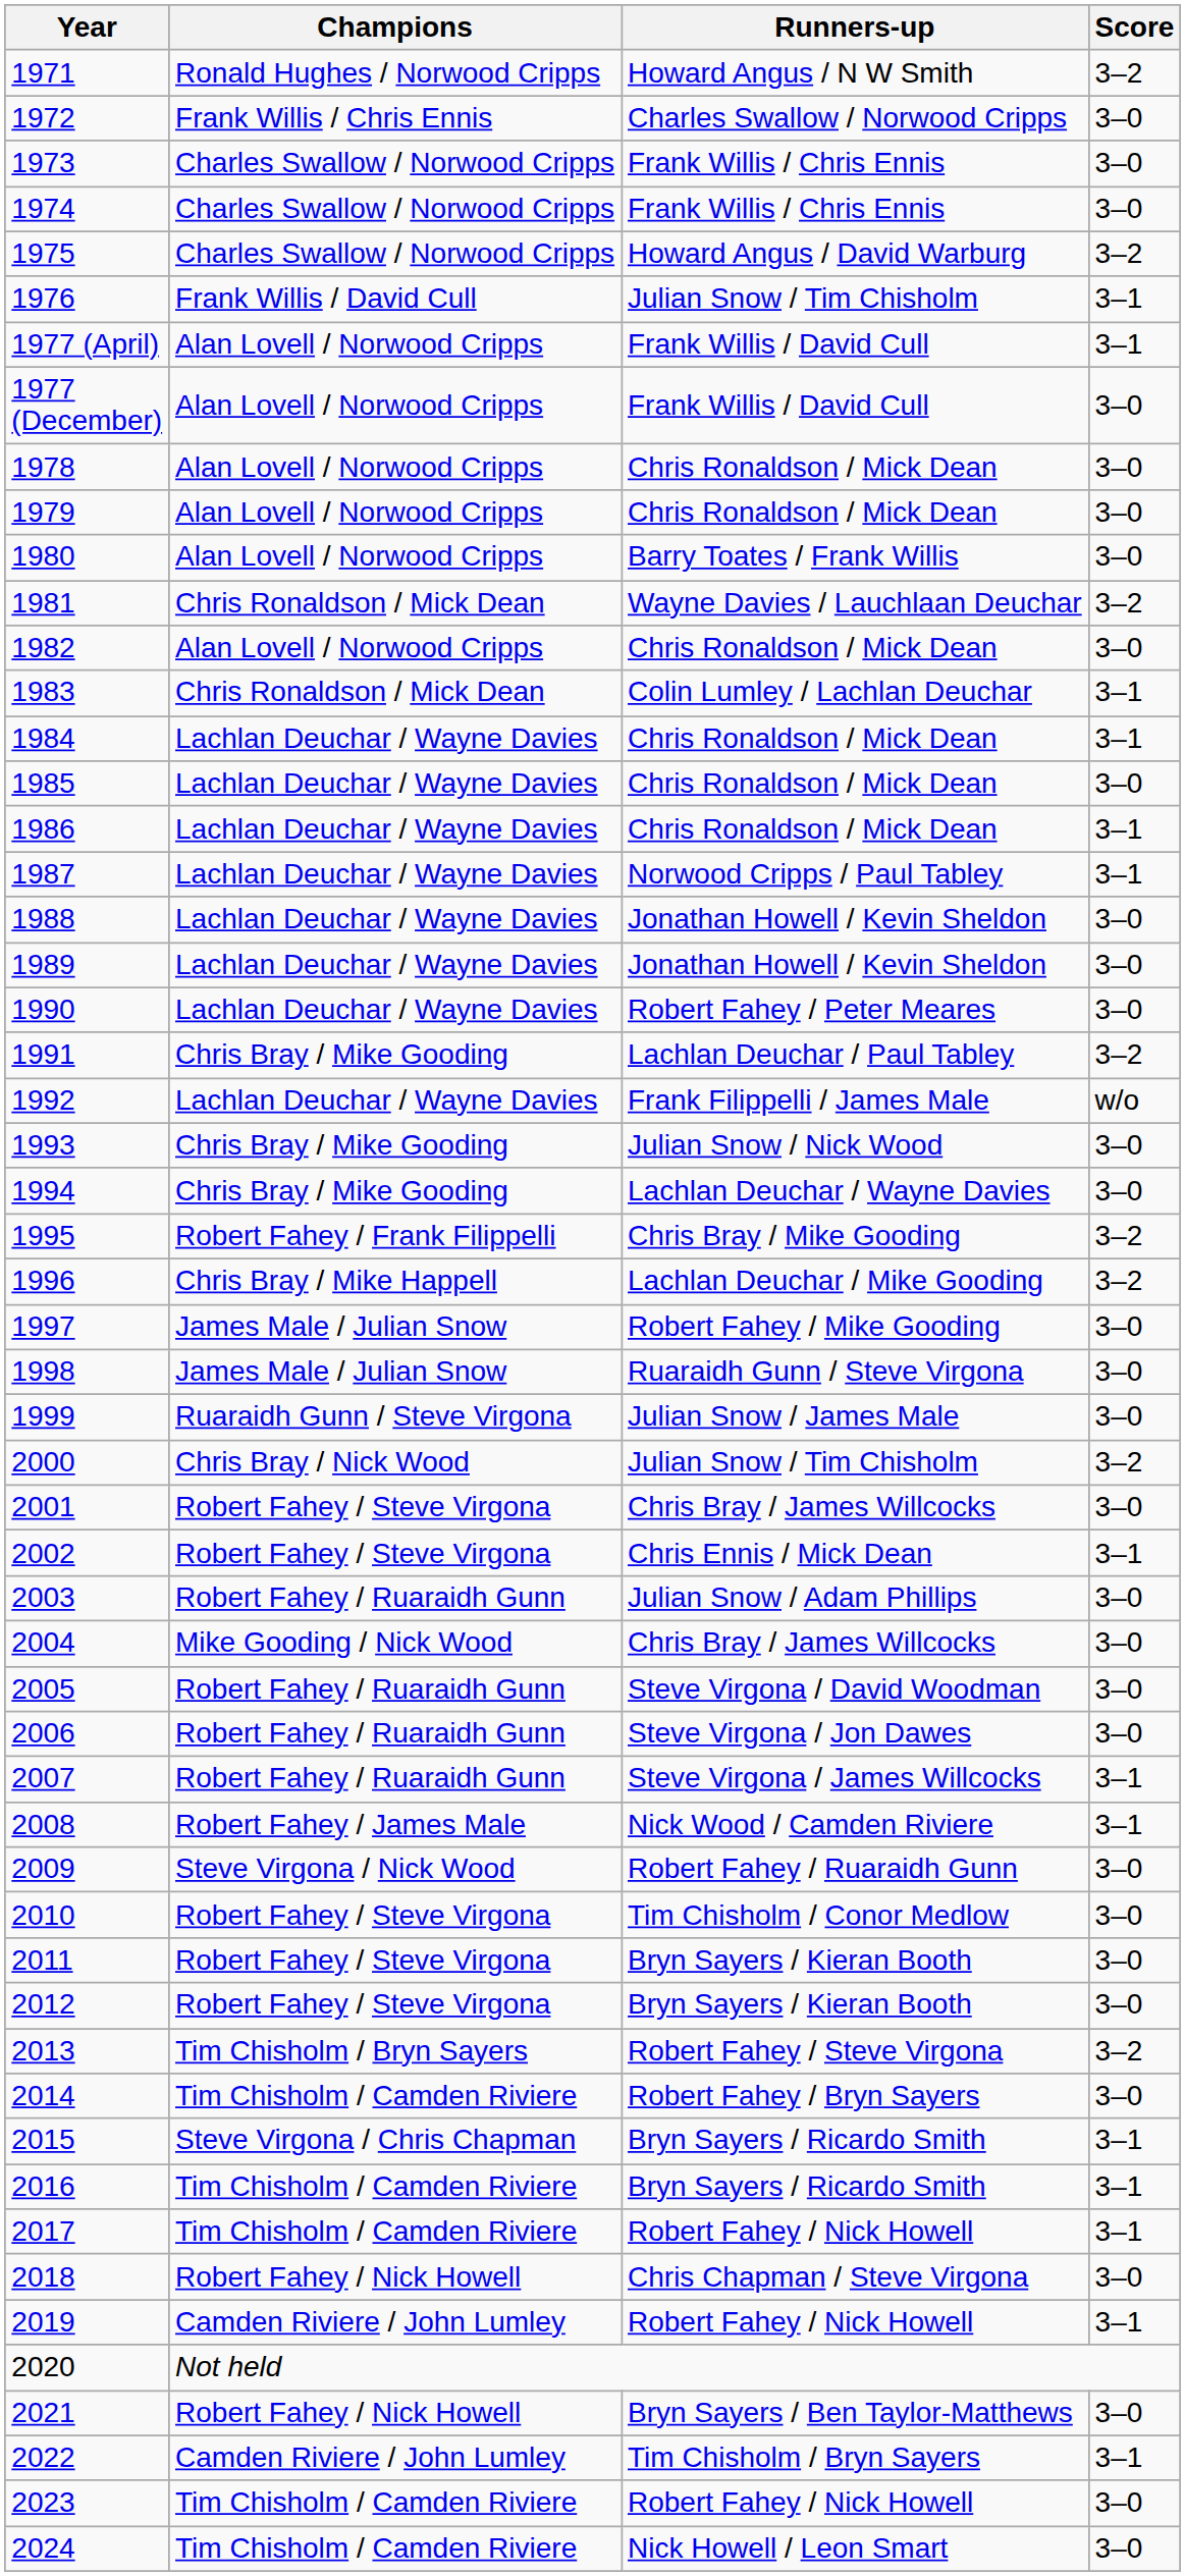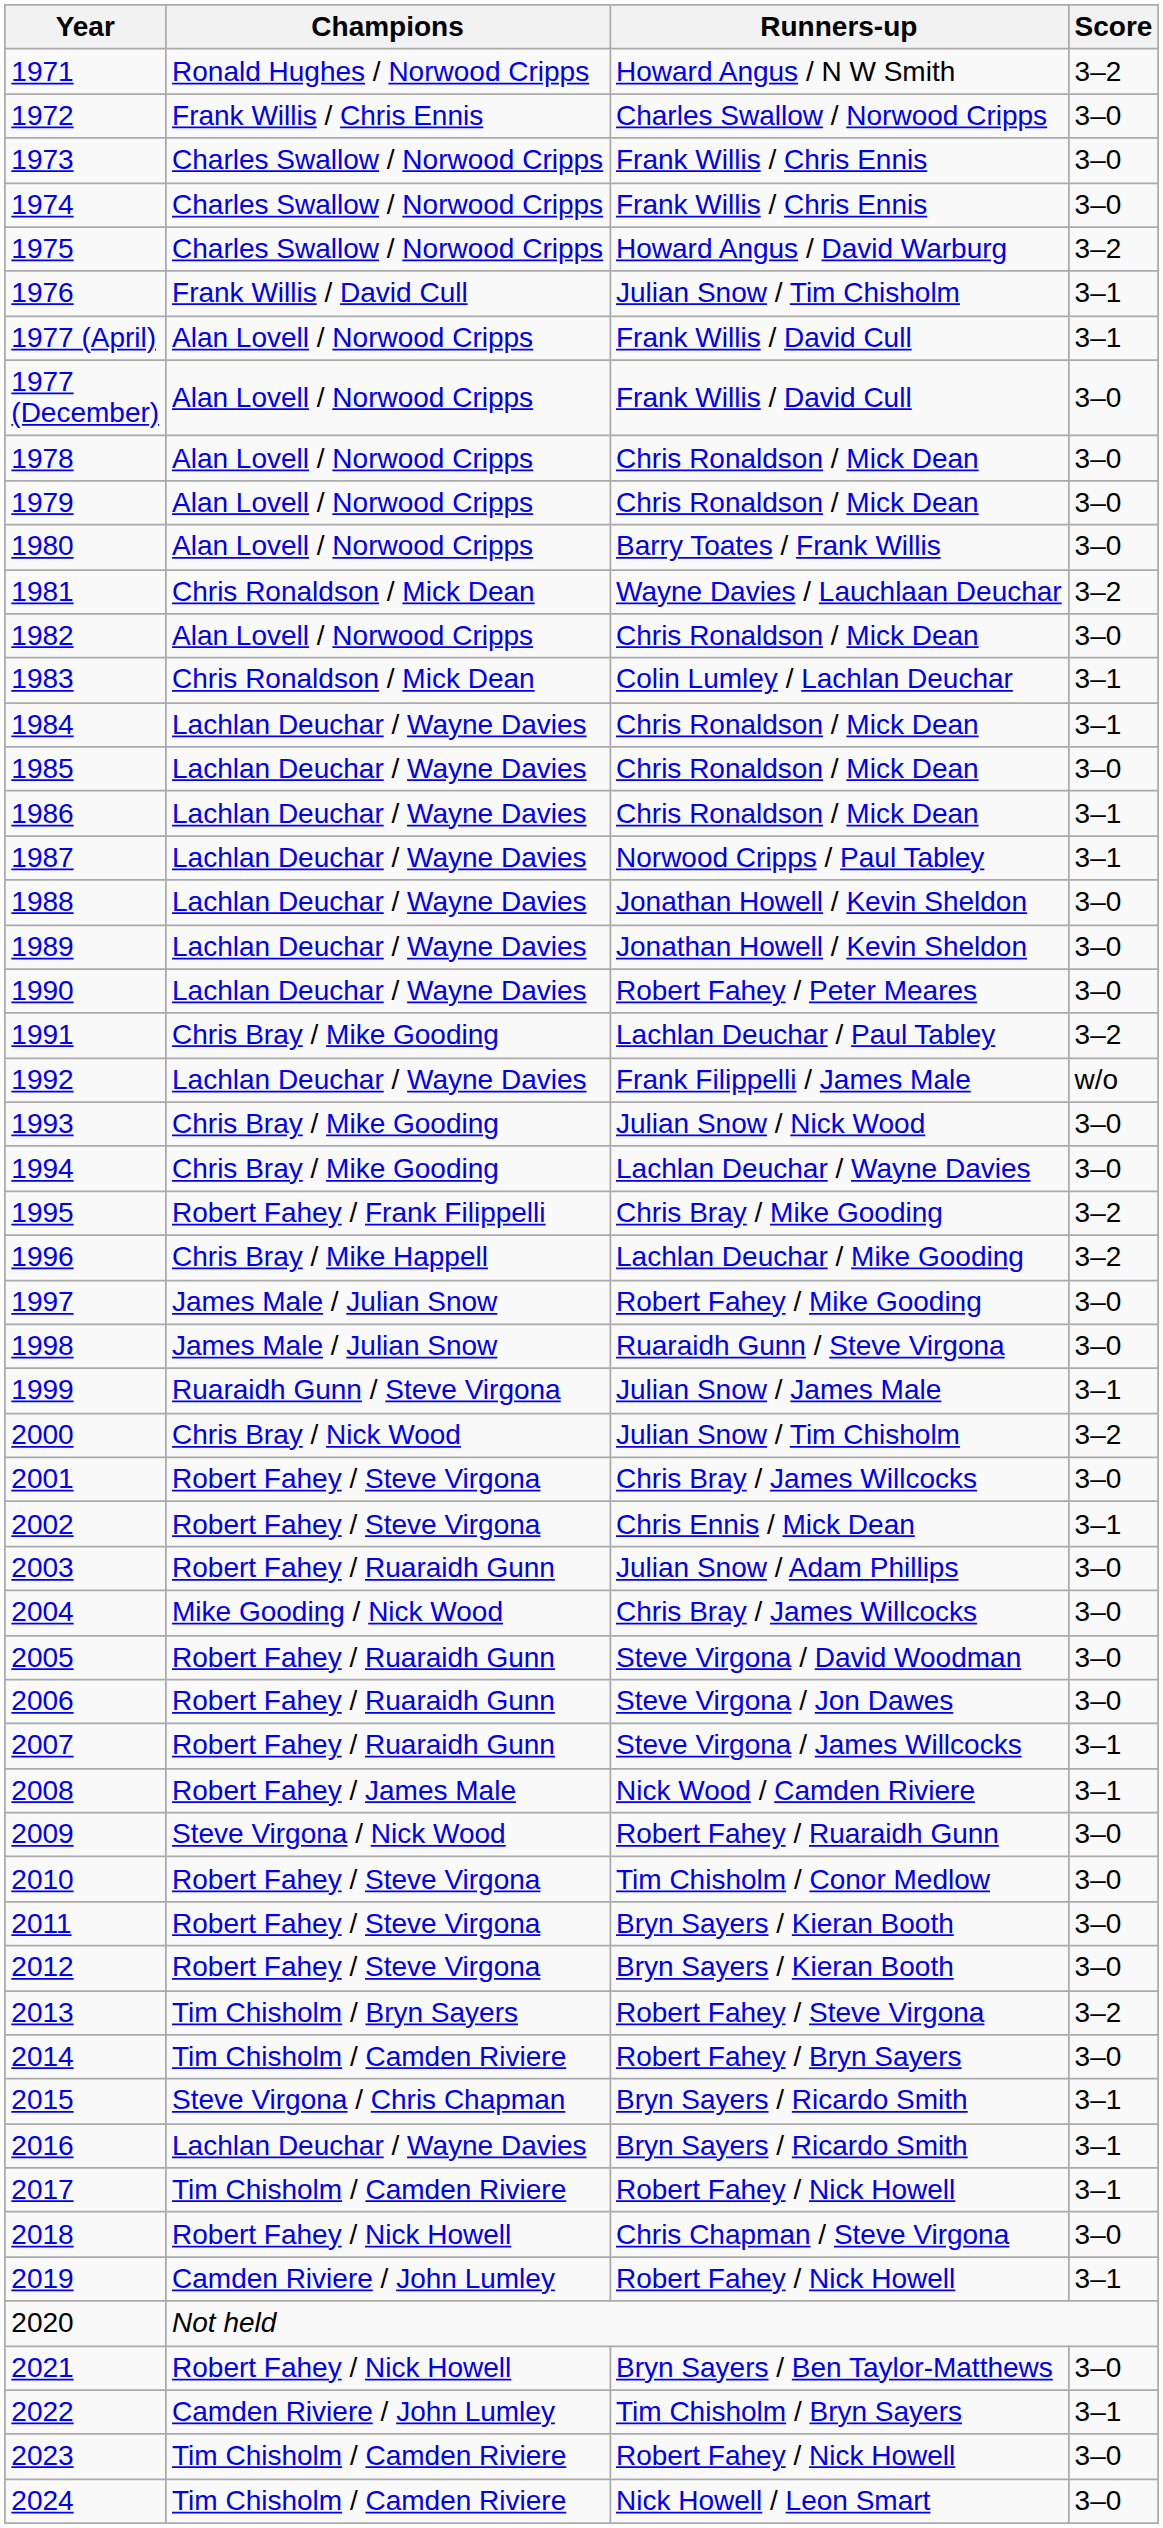 <table class="wikitable">
 <tr>
 <th style="width:40px">Year</th>
 <th>Champions</th>
 <th>Runners-up</th>
 <th class="unsortable">Score</th>
 </tr>
 <tr>
 <td><a href='#'>1971</a></td>
 <td> <a href='#'>Ronald Hughes</a> /  <a href='#'>Norwood Cripps</a></td>
 <td> <a href='#'>Howard Angus</a> /  N W Smith</td>
 <td>3–2</td>
 </tr>
 <tr>
 <td><a href='#'>1972</a></td>
 <td> <a href='#'>Frank Willis</a> /  <a href='#'>Chris Ennis</a></td>
 <td> <a href='#'>Charles Swallow</a> /  <a href='#'>Norwood Cripps</a></td>
 <td>3–0</td>
 </tr>
 <tr>
 <td><a href='#'>1973</a></td>
 <td> <a href='#'>Charles Swallow</a> /  <a href='#'>Norwood Cripps</a></td>
 <td> <a href='#'>Frank Willis</a> /  <a href='#'>Chris Ennis</a></td>
 <td>3–0</td>
 </tr>
 <tr>
 <td><a href='#'>1974</a></td>
 <td> <a href='#'>Charles Swallow</a> /  <a href='#'>Norwood Cripps</a></td>
 <td> <a href='#'>Frank Willis</a> /  <a href='#'>Chris Ennis</a></td>
 <td>3–0</td>
 </tr>
 <tr>
 <td><a href='#'>1975</a></td>
 <td> <a href='#'>Charles Swallow</a> /  <a href='#'>Norwood Cripps</a></td>
 <td> <a href='#'>Howard Angus</a> /  <a href='#'>David Warburg</a></td>
 <td>3–2</td>
 </tr>
 <tr>
 <td><a href='#'>1976</a></td>
 <td> <a href='#'>Frank Willis</a> /  <a href='#'>David Cull</a></td>
 <td> <a href='#'>Julian Snow</a> /  <a href='#'>Tim Chisholm</a></td>
 <td>3–1</td>
 </tr>
 <tr>
 <td><a href='#'>1977 (April)</a></td>
 <td> <a href='#'>Alan Lovell</a> /  <a href='#'>Norwood Cripps</a></td>
 <td> <a href='#'>Frank Willis</a> /  <a href='#'>David Cull</a></td>
 <td>3–1</td>
 </tr>
 <tr>
 <td><a href='#'>1977 (December)</a></td>
 <td> <a href='#'>Alan Lovell</a> /  <a href='#'>Norwood Cripps</a></td>
 <td> <a href='#'>Frank Willis</a> /  <a href='#'>David Cull</a></td>
 <td>3–0</td>
 </tr>
 <tr>
 <td><a href='#'>1978</a></td>
 <td> <a href='#'>Alan Lovell</a> /  <a href='#'>Norwood Cripps</a></td>
 <td> <a href='#'>Chris Ronaldson</a> /  <a href='#'>Mick Dean</a></td>
 <td>3–0</td>
 </tr>
 <tr>
 <td><a href='#'>1979</a></td>
 <td> <a href='#'>Alan Lovell</a> /  <a href='#'>Norwood Cripps</a></td>
 <td> <a href='#'>Chris Ronaldson</a> /  <a href='#'>Mick Dean</a></td>
 <td>3–0</td>
 </tr>
 <tr>
 <td><a href='#'>1980</a></td>
 <td> <a href='#'>Alan Lovell</a> /  <a href='#'>Norwood Cripps</a></td>
 <td> <a href='#'>Barry Toates</a> /  <a href='#'>Frank Willis</a></td>
 <td>3–0</td>
 </tr>
 <tr>
 <td><a href='#'>1981</a></td>
 <td> <a href='#'>Chris Ronaldson</a> /  <a href='#'>Mick Dean</a></td>
 <td> <a href='#'>Wayne Davies</a> /  <a href='#'>Lauchlaan Deuchar</a></td>
 <td>3–2</td>
 </tr>
 <tr>
 <td><a href='#'>1982</a></td>
 <td> <a href='#'>Alan Lovell</a> /  <a href='#'>Norwood Cripps</a></td>
 <td> <a href='#'>Chris Ronaldson</a> /  <a href='#'>Mick Dean</a></td>
 <td>3–0</td>
 </tr>
 <tr>
 <td><a href='#'>1983</a></td>
 <td> <a href='#'>Chris Ronaldson</a> /  <a href='#'>Mick Dean</a></td>
 <td> <a href='#'>Colin Lumley</a> /  <a href='#'>Lachlan Deuchar</a></td>
 <td>3–1</td>
 </tr>
 <tr>
 <td><a href='#'>1984</a></td>
 <td> <a href='#'>Lachlan Deuchar</a> /  <a href='#'>Wayne Davies</a></td>
 <td> <a href='#'>Chris Ronaldson</a> /  <a href='#'>Mick Dean</a></td>
 <td>3–1</td>
 </tr>
 <tr>
 <td><a href='#'>1985</a></td>
 <td> <a href='#'>Lachlan Deuchar</a> /  <a href='#'>Wayne Davies</a></td>
 <td> <a href='#'>Chris Ronaldson</a> /  <a href='#'>Mick Dean</a></td>
 <td>3–0</td>
 </tr>
 <tr>
 <td><a href='#'>1986</a></td>
 <td> <a href='#'>Lachlan Deuchar</a> /  <a href='#'>Wayne Davies</a></td>
 <td> <a href='#'>Chris Ronaldson</a> /  <a href='#'>Mick Dean</a></td>
 <td>3–1</td>
 </tr>
 <tr>
 <td><a href='#'>1987</a></td>
 <td> <a href='#'>Lachlan Deuchar</a> /  <a href='#'>Wayne Davies</a></td>
 <td> <a href='#'>Norwood Cripps</a> /  <a href='#'>Paul Tabley</a></td>
 <td>3–1</td>
 </tr>
 <tr>
 <td><a href='#'>1988</a></td>
 <td> <a href='#'>Lachlan Deuchar</a> /  <a href='#'>Wayne Davies</a></td>
 <td> <a href='#'>Jonathan Howell</a> /  <a href='#'>Kevin Sheldon</a></td>
 <td>3–0</td>
 </tr>
 <tr>
 <td><a href='#'>1989</a></td>
 <td> <a href='#'>Lachlan Deuchar</a> /  <a href='#'>Wayne Davies</a></td>
 <td> <a href='#'>Jonathan Howell</a> /  <a href='#'>Kevin Sheldon</a></td>
 <td>3–0</td>
 </tr>
 <tr>
 <td><a href='#'>1990</a></td>
 <td> <a href='#'>Lachlan Deuchar</a> /  <a href='#'>Wayne Davies</a></td>
 <td> <a href='#'>Robert Fahey</a> /  <a href='#'>Peter Meares</a></td>
 <td>3–0</td>
 </tr>
 <tr>
 <td><a href='#'>1991</a></td>
 <td> <a href='#'>Chris Bray</a> /  <a href='#'>Mike Gooding</a></td>
 <td> <a href='#'>Lachlan Deuchar</a> /  <a href='#'>Paul Tabley</a></td>
 <td>3–2</td>
 </tr>
 <tr>
 <td><a href='#'>1992</a></td>
 <td> <a href='#'>Lachlan Deuchar</a> /  <a href='#'>Wayne Davies</a></td>
 <td> <a href='#'>Frank Filippelli</a> /  <a href='#'>James Male</a></td>
 <td>w/o</td>
 </tr>
 <tr>
 <td><a href='#'>1993</a></td>
 <td> <a href='#'>Chris Bray</a> /  <a href='#'>Mike Gooding</a></td>
 <td> <a href='#'>Julian Snow</a> /  <a href='#'>Nick Wood</a></td>
 <td>3–0</td>
 </tr>
 <tr>
 <td><a href='#'>1994</a></td>
 <td> <a href='#'>Chris Bray</a> /  <a href='#'>Mike Gooding</a></td>
 <td> <a href='#'>Lachlan Deuchar</a> /  <a href='#'>Wayne Davies</a></td>
 <td>3–0</td>
 </tr>
 <tr>
 <td><a href='#'>1995</a></td>
 <td> <a href='#'>Robert Fahey</a> /  <a href='#'>Frank Filippelli</a></td>
 <td> <a href='#'>Chris Bray</a> /  <a href='#'>Mike Gooding</a></td>
 <td>3–2</td>
 </tr>
 <tr>
 <td><a href='#'>1996</a></td>
 <td> <a href='#'>Chris Bray</a> /  <a href='#'>Mike Happell</a></td>
 <td> <a href='#'>Lachlan Deuchar</a> /  <a href='#'>Mike Gooding</a></td>
 <td>3–2</td>
 </tr>
 <tr>
 <td><a href='#'>1997</a></td>
 <td> <a href='#'>James Male</a> /  <a href='#'>Julian Snow</a></td>
 <td> <a href='#'>Robert Fahey</a> /  <a href='#'>Mike Gooding</a></td>
 <td>3–0</td>
 </tr>
 <tr>
 <td><a href='#'>1998</a></td>
 <td> <a href='#'>James Male</a> /  <a href='#'>Julian Snow</a></td>
 <td> <a href='#'>Ruaraidh Gunn</a> /  <a href='#'>Steve Virgona</a></td>
 <td>3–0</td>
 </tr>
 <tr>
 <td><a href='#'>1999</a></td>
 <td> <a href='#'>Ruaraidh Gunn</a> /  <a href='#'>Steve Virgona</a></td>
 <td> <a href='#'>Julian Snow</a> /  <a href='#'>James Male</a></td>
-<td>3–0</td>
+<td>3–1</td>
 </tr>
 <tr>
 <td><a href='#'>2000</a></td>
 <td> <a href='#'>Chris Bray</a> /  <a href='#'>Nick Wood</a></td>
 <td> <a href='#'>Julian Snow</a> /  <a href='#'>Tim Chisholm</a></td>
 <td>3–2</td>
 </tr>
 <tr>
 <td><a href='#'>2001</a></td>
 <td> <a href='#'>Robert Fahey</a> /  <a href='#'>Steve Virgona</a></td>
 <td> <a href='#'>Chris Bray</a> /  <a href='#'>James Willcocks</a></td>
 <td>3–0</td>
 </tr>
 <tr>
 <td><a href='#'>2002</a></td>
 <td> <a href='#'>Robert Fahey</a> /  <a href='#'>Steve Virgona</a></td>
 <td> <a href='#'>Chris Ennis</a> /  <a href='#'>Mick Dean</a></td>
 <td>3–1</td>
 </tr>
 <tr>
 <td><a href='#'>2003</a></td>
 <td> <a href='#'>Robert Fahey</a> /  <a href='#'>Ruaraidh Gunn</a></td>
 <td> <a href='#'>Julian Snow</a> /  <a href='#'>Adam Phillips</a></td>
 <td>3–0</td>
 </tr>
 <tr>
 <td><a href='#'>2004</a></td>
 <td> <a href='#'>Mike Gooding</a> /  <a href='#'>Nick Wood</a></td>
 <td> <a href='#'>Chris Bray</a> /  <a href='#'>James Willcocks</a></td>
 <td>3–0</td>
 </tr>
 <tr>
 <td><a href='#'>2005</a></td>
 <td> <a href='#'>Robert Fahey</a> /  <a href='#'>Ruaraidh Gunn</a></td>
 <td> <a href='#'>Steve Virgona</a> /  <a href='#'>David Woodman</a></td>
 <td>3–0</td>
 </tr>
 <tr>
 <td><a href='#'>2006</a></td>
 <td> <a href='#'>Robert Fahey</a> /  <a href='#'>Ruaraidh Gunn</a></td>
 <td> <a href='#'>Steve Virgona</a> /  <a href='#'>Jon Dawes</a></td>
 <td>3–0</td>
 </tr>
 <tr>
 <td><a href='#'>2007</a></td>
 <td> <a href='#'>Robert Fahey</a> /  <a href='#'>Ruaraidh Gunn</a></td>
 <td> <a href='#'>Steve Virgona</a> /  <a href='#'>James Willcocks</a></td>
 <td>3–1</td>
 </tr>
 <tr>
 <td><a href='#'>2008</a></td>
 <td> <a href='#'>Robert Fahey</a> /  <a href='#'>James Male</a></td>
 <td> <a href='#'>Nick Wood</a> /  <a href='#'>Camden Riviere</a></td>
 <td>3–1</td>
 </tr>
 <tr>
 <td><a href='#'>2009</a></td>
 <td> <a href='#'>Steve Virgona</a> /  <a href='#'>Nick Wood</a></td>
 <td> <a href='#'>Robert Fahey</a> /  <a href='#'>Ruaraidh Gunn</a></td>
 <td>3–0</td>
 </tr>
 <tr>
 <td><a href='#'>2010</a></td>
 <td> <a href='#'>Robert Fahey</a> /  <a href='#'>Steve Virgona</a></td>
 <td> <a href='#'>Tim Chisholm</a> /  <a href='#'>Conor Medlow</a></td>
 <td>3–0</td>
 </tr>
 <tr>
 <td><a href='#'>2011</a></td>
 <td> <a href='#'>Robert Fahey</a> /  <a href='#'>Steve Virgona</a></td>
 <td> <a href='#'>Bryn Sayers</a> /  <a href='#'>Kieran Booth</a></td>
 <td>3–0</td>
 </tr>
 <tr>
 <td><a href='#'>2012</a></td>
 <td> <a href='#'>Robert Fahey</a> /  <a href='#'>Steve Virgona</a></td>
 <td> <a href='#'>Bryn Sayers</a> /  <a href='#'>Kieran Booth</a></td>
 <td>3–0</td>
 </tr>
 <tr>
 <td><a href='#'>2013</a></td>
 <td> <a href='#'>Tim Chisholm</a> /  <a href='#'>Bryn Sayers</a></td>
 <td> <a href='#'>Robert Fahey</a> /  <a href='#'>Steve Virgona</a></td>
 <td>3–2</td>
 </tr>
 <tr>
 <td><a href='#'>2014</a></td>
 <td> <a href='#'>Tim Chisholm</a> /  <a href='#'>Camden Riviere</a></td>
 <td> <a href='#'>Robert Fahey</a> /  <a href='#'>Bryn Sayers</a></td>
 <td>3–0</td>
 </tr>
 <tr>
 <td><a href='#'>2015</a></td>
 <td> <a href='#'>Steve Virgona</a> /  <a href='#'>Chris Chapman</a></td>
 <td> <a href='#'>Bryn Sayers</a> /  <a href='#'>Ricardo Smith</a></td>
 <td>3–1</td>
 </tr>
 <tr>
 <td><a href='#'>2016</a></td>
-<td> <a href='#'>Tim Chisholm</a> /  <a href='#'>Camden Riviere</a></td>
+<td> <a href='#'>Lachlan Deuchar</a> /  <a href='#'>Wayne Davies</a></td>
 <td> <a href='#'>Bryn Sayers</a> /  <a href='#'>Ricardo Smith</a></td>
 <td>3–1</td>
 </tr>
 <tr>
 <td><a href='#'>2017</a></td>
 <td> <a href='#'>Tim Chisholm</a> /  <a href='#'>Camden Riviere</a></td>
 <td> <a href='#'>Robert Fahey</a> /  <a href='#'>Nick Howell</a></td>
 <td>3–1</td>
 </tr>
 <tr>
 <td><a href='#'>2018</a></td>
 <td> <a href='#'>Robert Fahey</a> /  <a href='#'>Nick Howell</a></td>
 <td> <a href='#'>Chris Chapman</a> /  <a href='#'>Steve Virgona</a></td>
 <td>3–0</td>
 </tr>
 <tr>
 <td><a href='#'>2019</a></td>
 <td> <a href='#'>Camden Riviere</a> /  <a href='#'>John Lumley</a></td>
 <td> <a href='#'>Robert Fahey</a> /  <a href='#'>Nick Howell</a></td>
 <td>3–1</td>
 </tr>
 <tr>
 <td>2020</td>
 <td colspan=3><em>Not held</em></td>
 </tr>
 <tr>
 <td><a href='#'>2021</a></td>
 <td> <a href='#'>Robert Fahey</a> /  <a href='#'>Nick Howell</a></td>
 <td> <a href='#'>Bryn Sayers</a> /  <a href='#'>Ben Taylor-Matthews</a></td>
 <td>3–0</td>
 </tr>
 <tr>
 <td><a href='#'>2022</a></td>
 <td> <a href='#'>Camden Riviere</a> /  <a href='#'>John Lumley</a></td>
 <td> <a href='#'>Tim Chisholm</a> /  <a href='#'>Bryn Sayers</a></td>
 <td>3–1</td>
 </tr>
 <tr>
 <td><a href='#'>2023</a></td>
 <td> <a href='#'>Tim Chisholm</a> /  <a href='#'>Camden Riviere</a></td>
 <td> <a href='#'>Robert Fahey</a> /  <a href='#'>Nick Howell</a></td>
 <td>3–0</td>
 </tr>
 <tr>
 <td><a href='#'>2024</a></td>
 <td> <a href='#'>Tim Chisholm</a> /  <a href='#'>Camden Riviere</a></td>
 <td> <a href='#'>Nick Howell</a> /  <a href='#'>Leon Smart</a></td>
 <td>3–0</td>
 </tr>
 </table>
